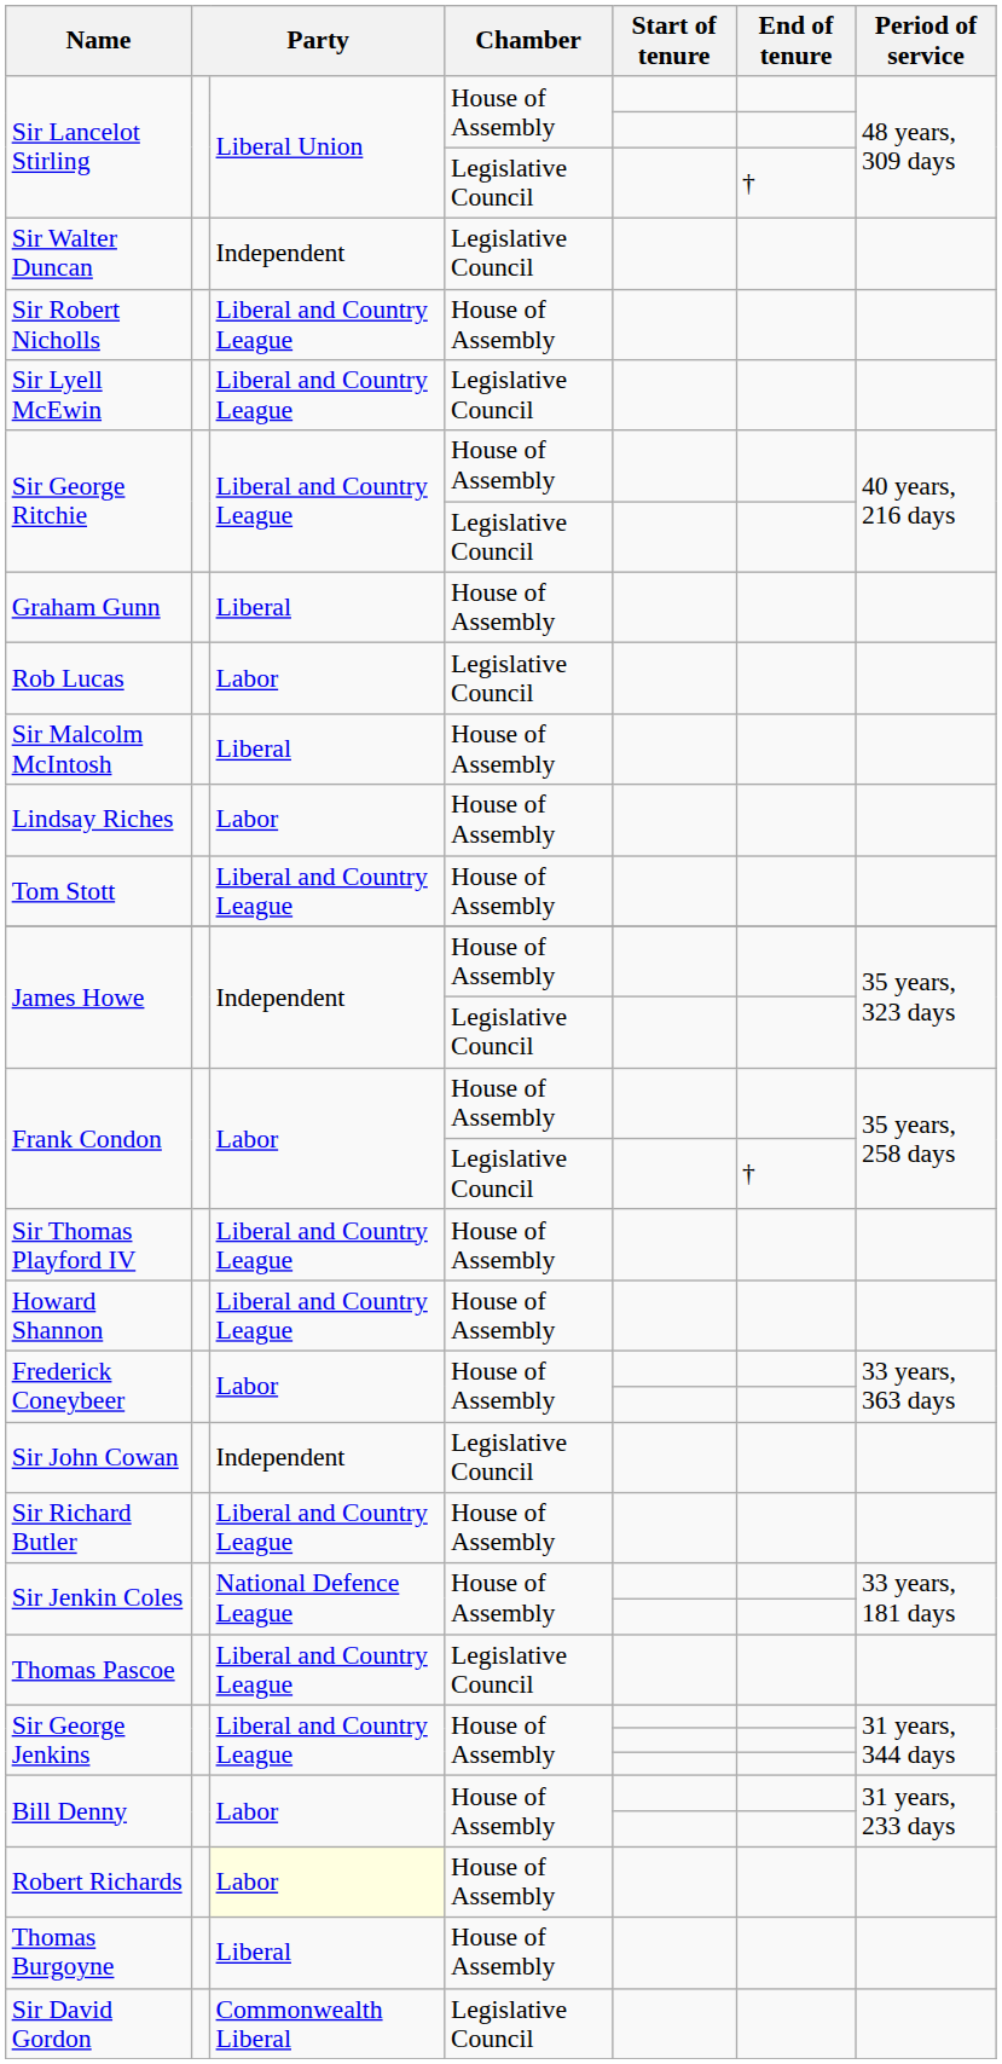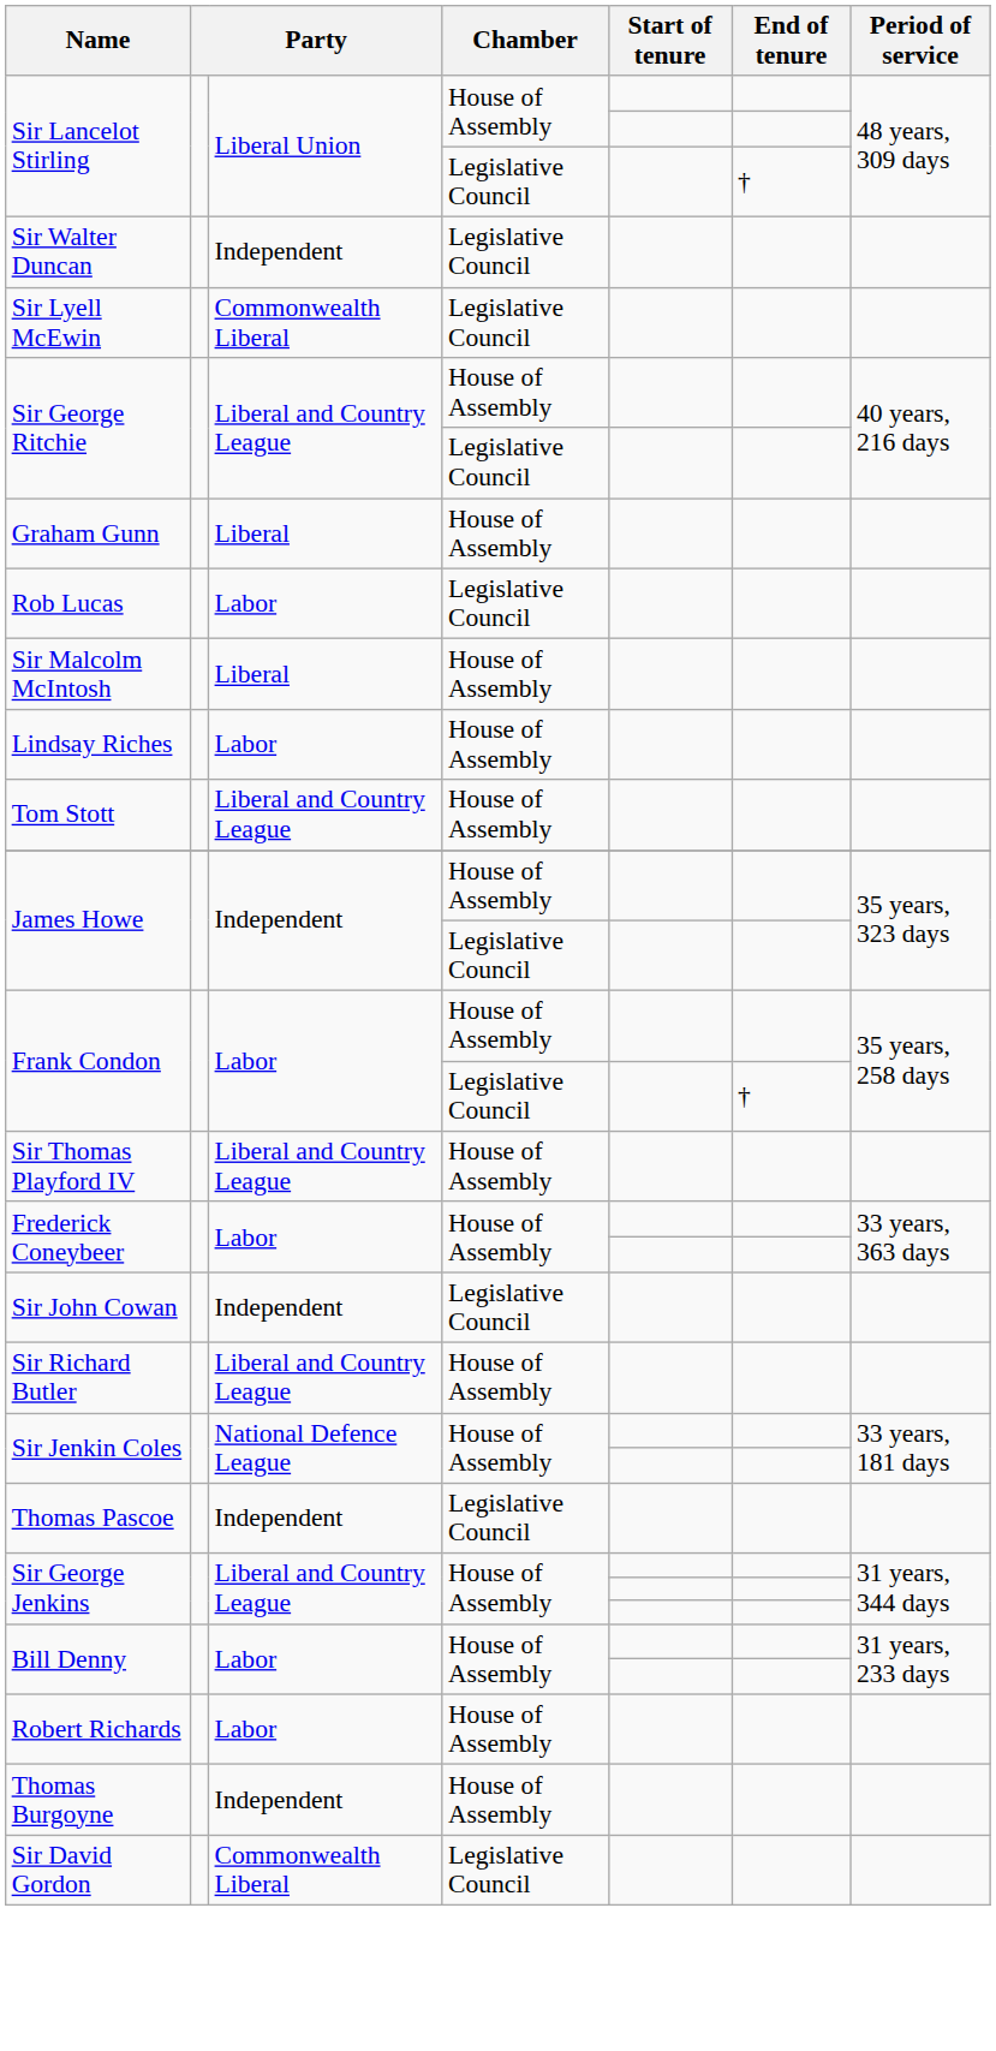 <table class="wikitable sortable" style="text-align: left">
 <tr>
 <th>Name</th>
 <th colspan=2>Party</th>
 <th>Chamber</th>
 <th>Start of tenure</th>
 <th>End of tenure</th>
 <th>Period of service</th>
 </tr>
 <tr>
 <td rowspan="3"><a href='#'>Sir Lancelot Stirling</a></td>
 <td rowspan="3" > </td>
 <td rowspan="3"><a href='#'>Liberal Union</a></td>
 <td rowspan="2">House of Assembly</td>
 <td></td>
 <td></td>
 <td rowspan="3">48 years, 309 days</td>
 </tr>
 <tr>
 <td></td>
 <td></td>
 </tr>
 <tr>
 <td>Legislative Council</td>
 <td></td>
 <td>†</td>
 </tr>
 <tr>
 <td><a href='#'>Sir Walter Duncan</a></td>
 <td> </td>
 <td>Independent</td>
 <td>Legislative Council</td>
 <td></td>
 <td></td>
 <td></td>
 </tr>
 <tr>
-<td><a href='#'>Sir Robert Nicholls</a></td>
-<td> </td>
-<td><a href='#'>Liberal and Country League</a></td>
-<td>House of Assembly</td>
-<td></td>
-<td></td>
-<td></td>
-</tr>
-<tr>
 <td><a href='#'>Sir Lyell McEwin</a></td>
 <td> </td>
-<td><a href='#'>Liberal and Country League</a></td>
+<td><a href='#'>Commonwealth Liberal</a></td>
 <td>Legislative Council</td>
 <td></td>
 <td></td>
 <td></td>
 </tr>
 <tr>
 <td rowspan="2"><a href='#'>Sir George Ritchie</a></td>
 <td rowspan="2" > </td>
 <td rowspan="2"><a href='#'>Liberal and Country League</a></td>
 <td>House of Assembly</td>
 <td></td>
 <td></td>
 <td rowspan="2">40 years, 216 days</td>
 </tr>
 <tr>
 <td>Legislative Council</td>
 <td></td>
 <td></td>
 </tr>
 <tr>
 <td><a href='#'>Graham Gunn</a></td>
 <td> </td>
 <td><a href='#'>Liberal</a></td>
 <td>House of Assembly</td>
 <td></td>
 <td></td>
 <td></td>
 </tr>
 <tr>
 <td><a href='#'>Rob Lucas</a></td>
 <td> </td>
 <td><a href='#'>Labor</a></td>
 <td>Legislative Council</td>
 <td></td>
 <td></td>
 <td></td>
 </tr>
 <tr>
 <td><a href='#'>Sir Malcolm McIntosh</a></td>
 <td> </td>
 <td><a href='#'>Liberal</a></td>
 <td>House of Assembly</td>
 <td></td>
 <td></td>
 <td></td>
 </tr>
 <tr>
 <td><a href='#'>Lindsay Riches</a></td>
 <td> </td>
 <td><a href='#'>Labor</a></td>
 <td>House of Assembly</td>
 <td></td>
 <td></td>
 <td></td>
 </tr>
 <tr>
 <td><a href='#'>Tom Stott</a></td>
 <td> </td>
 <td><a href='#'>Liberal and Country League</a></td>
 <td>House of Assembly</td>
 <td></td>
 <td></td>
 <td></td>
 </tr>
 <tr>
 </tr>
 <tr>
 <td rowspan="2"><a href='#'>James Howe</a></td>
 <td rowspan="2" > </td>
 <td rowspan="2">Independent</td>
 <td>House of Assembly</td>
 <td></td>
 <td></td>
 <td rowspan="2">35 years, 323 days</td>
 </tr>
 <tr>
 <td>Legislative Council</td>
 <td></td>
 <td></td>
 </tr>
 <tr>
 <td rowspan="2"><a href='#'>Frank Condon</a></td>
 <td rowspan="2" > </td>
 <td rowspan="2"><a href='#'>Labor</a></td>
 <td>House of Assembly</td>
 <td></td>
 <td></td>
 <td rowspan="2">35 years, 258 days</td>
 </tr>
 <tr>
 <td>Legislative Council</td>
 <td></td>
 <td>†</td>
 </tr>
 <tr>
 <td><a href='#'>Sir Thomas Playford IV</a></td>
 <td> </td>
 <td><a href='#'>Liberal and Country League</a></td>
 <td>House of Assembly</td>
 <td></td>
 <td></td>
 <td></td>
 </tr>
 <tr>
-<td><a href='#'>Howard Shannon</a></td>
-<td> </td>
-<td><a href='#'>Liberal and Country League</a></td>
-<td>House of Assembly</td>
-<td></td>
-<td></td>
-<td></td>
-</tr>
-<tr>
 <td rowspan="2"><a href='#'>Frederick Coneybeer</a></td>
 <td rowspan="2" > </td>
 <td rowspan="2"><a href='#'>Labor</a></td>
 <td rowspan="2">House of Assembly</td>
 <td></td>
 <td></td>
 <td rowspan="2">33 years, 363 days</td>
 </tr>
 <tr>
 <td></td>
 <td></td>
 </tr>
 <tr>
 <td><a href='#'>Sir John Cowan</a></td>
 <td> </td>
 <td>Independent</td>
 <td>Legislative Council</td>
 <td></td>
 <td></td>
 <td></td>
 </tr>
 <tr>
 <td><a href='#'>Sir Richard Butler</a></td>
 <td> </td>
 <td><a href='#'>Liberal and Country League</a></td>
 <td>House of Assembly</td>
 <td></td>
 <td></td>
 <td></td>
 </tr>
 <tr>
 <td rowspan="2"><a href='#'>Sir Jenkin Coles</a></td>
 <td rowspan="2" > </td>
 <td rowspan="2"><a href='#'>National Defence League</a></td>
 <td rowspan="2">House of Assembly</td>
 <td></td>
 <td></td>
 <td rowspan="2">33 years, 181 days</td>
 </tr>
 <tr>
 <td></td>
 <td></td>
 </tr>
 <tr>
 <td><a href='#'>Thomas Pascoe</a></td>
 <td> </td>
-<td><a href='#'>Liberal and Country League</a></td>
+<td>Independent</td>
 <td>Legislative Council</td>
 <td></td>
 <td></td>
 <td></td>
 </tr>
 <tr>
 <td rowspan="3"><a href='#'>Sir George Jenkins</a></td>
 <td rowspan="3" > </td>
 <td rowspan="3"><a href='#'>Liberal and Country League</a></td>
 <td rowspan="3">House of Assembly</td>
 <td></td>
 <td></td>
 <td rowspan="3">31 years, 344 days</td>
 </tr>
 <tr>
 <td></td>
 <td></td>
 </tr>
 <tr>
 <td></td>
 <td></td>
 </tr>
 <tr>
 <td rowspan="2"><a href='#'>Bill Denny</a></td>
 <td rowspan="2" > </td>
 <td rowspan="2"><a href='#'>Labor</a></td>
 <td rowspan="2">House of Assembly</td>
 <td></td>
 <td></td>
 <td rowspan="2">31 years, 233 days</td>
 </tr>
 <tr>
 <td></td>
 <td></td>
 </tr>
 <tr>
 <td><a href='#'>Robert Richards</a></td>
 <td> </td>
-<td style="background: lightyellow;"><a href='#'>Labor</a></td>
+<td><a href='#'>Labor</a></td>
 <td>House of Assembly</td>
 <td></td>
 <td></td>
 <td></td>
 </tr>
 <tr>
 <td><a href='#'>Thomas Burgoyne</a></td>
 <td> </td>
-<td><a href='#'>Liberal</a></td>
+<td>Independent</td>
 <td>House of Assembly</td>
 <td></td>
 <td></td>
 <td></td>
 </tr>
 <tr>
 <td><a href='#'>Sir David Gordon</a></td>
 <td> </td>
 <td><a href='#'>Commonwealth Liberal</a></td>
 <td>Legislative Council</td>
 <td></td>
 <td></td>
 <td></td>
 </tr>
 <tr>
 </tr>
 </table>
